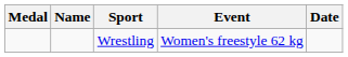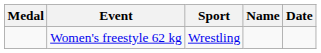 <table class="wikitable sortable" style="font-size:95%">
 <tr>
 <th>Medal</th>
+<th>Event</th>
+<th>Sport</th>
 <th>Name</th>
-<th>Sport</th>
-<th>Event</th>
 <th>Date</th>
 </tr>
 <tr>
 <td></td>
+<td><a href='#'>Women's freestyle 62 kg</a></td>
+<td><a href='#'>Wrestling</a></td>
 <td></td>
-<td><a href='#'>Wrestling</a></td>
-<td><a href='#'>Women's freestyle 62 kg</a></td>
 <td></td>
 </tr>
 </table>
